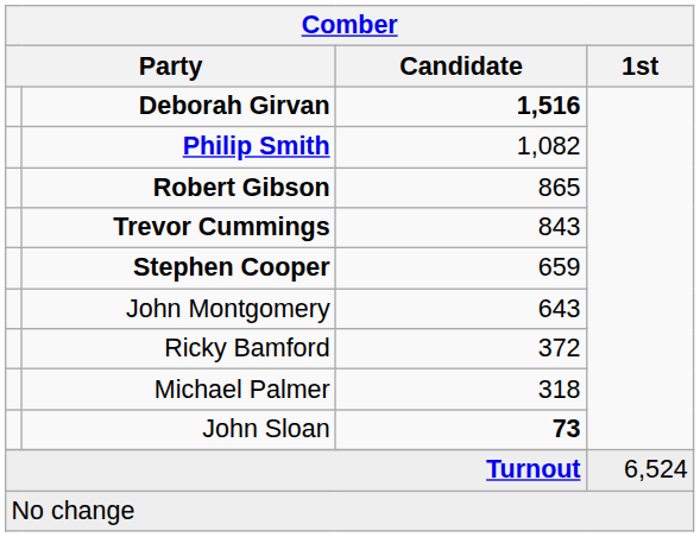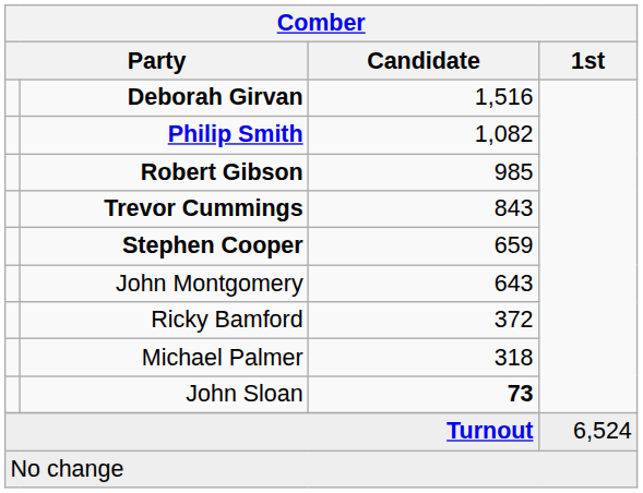 <table class="wikitable">
 <tr>
 <th colspan="4" align="center"><a href='#'>Comber</a></th>
 </tr>
 <tr>
 <th colspan="2" align="center" width=200>Party</th>
 <th width=150>Candidate</th>
 <th width=60>1st </th>
 </tr>
 <tr>
 <td></td>
 <td align="right"><strong>Deborah Girvan</strong></td>
-<td align="right"><strong>1,516</strong></td>
+<td align="right">1,516</td>
 </tr>
 <tr>
 <td></td>
 <td align="right"><strong><a href='#'>Philip Smith</a></strong></td>
 <td align="right">1,082</td>
 </tr>
 <tr>
 <td></td>
 <td align="right"><strong>Robert Gibson</strong></td>
-<td align="right">865</td>
+<td align="right">985</td>
 </tr>
 <tr>
 <td></td>
 <td align="right"><strong>Trevor Cummings</strong></td>
 <td align="right">843</td>
 </tr>
 <tr>
 <td></td>
 <td align="right"><strong>Stephen Cooper</strong></td>
 <td align="right">659</td>
 </tr>
 <tr>
 <td></td>
 <td align="right">John Montgomery</td>
 <td align="right">643</td>
 </tr>
 <tr>
 <td></td>
 <td align="right">Ricky Bamford</td>
 <td align="right">372</td>
 </tr>
 <tr>
 <td></td>
 <td align="right">Michael Palmer</td>
 <td align="right">318</td>
 </tr>
 <tr>
 <td></td>
 <td align="right">John Sloan</td>
 <td align="right"><strong>73</strong></td>
 </tr>
 <tr>
 </tr>
 <tr bgcolor="EEEEEE">
 <td colspan=3 align="right"><strong><a href='#'>Turnout</a></strong></td>
 <td align="right">6,524</td>
 </tr>
 <tr bgcolor="EEEEEE">
 <td colspan=4 bgcolor="EEEEEE">No change</td>
 </tr>
 </table>
